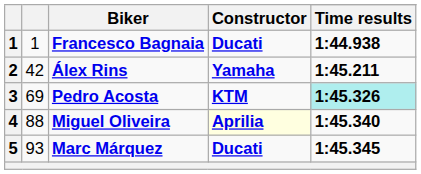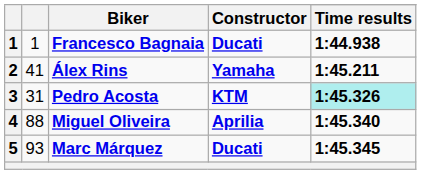 <table class="wikitable sortable" style="font-size: 85%;">
 <tr>
 <th rowspan="2"></th>
 <th rowspan="2"></th>
 <th rowspan="2">Biker</th>
 <th rowspan="2">Constructor</th>
 </tr>
 <tr>
 <th scope="col">Time results</th>
 </tr>
 <tr>
 <th scope="row">1</th>
 <td align="center">1</td>
 <td><strong> <a href='#'>Francesco Bagnaia</a></strong></td>
 <td><strong><a href='#'>Ducati</a></strong></td>
 <td><strong>1:44.938</strong></td>
 </tr>
 <tr>
 <th scope="row">2</th>
-<td align="center">42</td>
+<td align="center">41</td>
 <td><strong> <a href='#'>Álex Rins</a></strong></td>
 <td><strong><a href='#'>Yamaha</a></strong></td>
 <td><strong>1:45.211</strong></td>
 </tr>
 <tr>
 <th scope="row">3</th>
-<td align="center">69</td>
+<td align="center">31</td>
 <td><strong> <a href='#'>Pedro Acosta</a></strong></td>
 <td><strong><a href='#'>KTM</a></strong></td>
 <td style="background: paleturquoise;"><strong>1:45.326</strong></td>
 </tr>
 <tr>
 <th scope="row">4</th>
 <td align="center">88</td>
 <td><strong> <a href='#'>Miguel Oliveira</a></strong></td>
-<td style="background: lightyellow;"><strong><a href='#'>Aprilia</a></strong></td>
+<td><strong><a href='#'>Aprilia</a></strong></td>
 <td><strong>1:45.340</strong></td>
 </tr>
 <tr>
 <th scope="row">5</th>
 <td align="center">93</td>
 <td><strong> <a href='#'>Marc Márquez</a></strong></td>
 <td><strong><a href='#'>Ducati</a></strong></td>
 <td><strong>1:45.345</strong></td>
 </tr>
 <tr>
 <th colspan="7"></th>
 </tr>
 </table>
